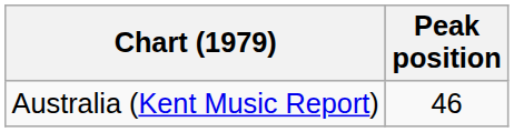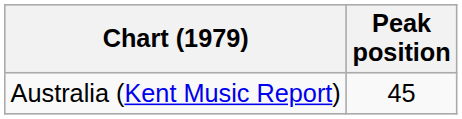 <table class="wikitable">
 <tr>
 <th>Chart (1979)</th>
 <th>Peak<br>position</th>
 </tr>
 <tr>
 <td>Australia (<a href='#'>Kent Music Report</a>)</td>
-<td style="text-align:center;">46</td>
+<td style="text-align:center;">45</td>
 </tr>
 </table>
